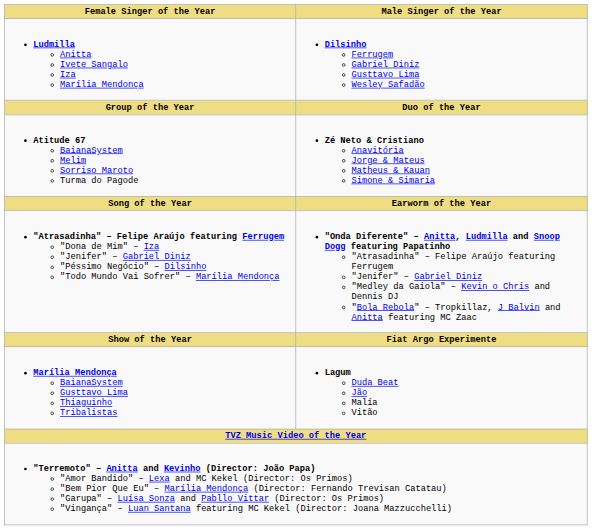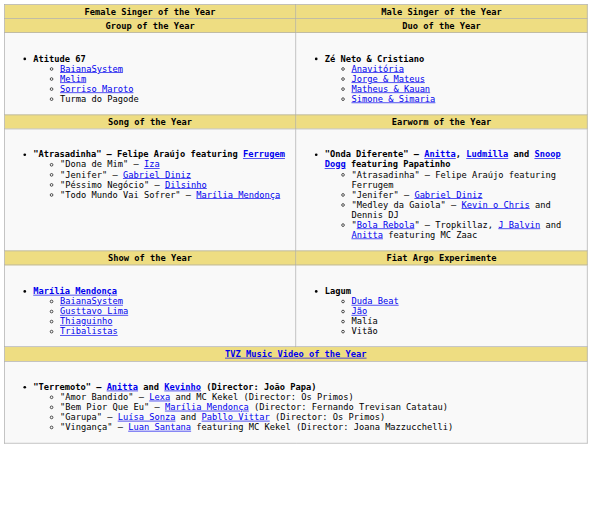 <table class="wikitable">
 <tr>
 <th style="background:#EEDD82;width:50%">Female Singer of the Year</th>
 <th style="background:#EEDD82;width:50%"><strong>Male Singer of the Year</strong></th>
-</tr>
-<tr>
-<td valign="top"><br><ul><li><strong><a href='#'>Ludmilla</a></strong><ul><li><a href='#'>Anitta</a></li><li><a href='#'>Ivete Sangalo</a></li><li><a href='#'>Iza</a></li><li><a href='#'>Marília Mendonça</a></li></ul></li></ul></td>
-<td valign="top"><br><ul><li><strong><a href='#'>Dilsinho</a></strong><ul><li><a href='#'>Ferrugem</a></li><li><a href='#'>Gabriel Diniz</a></li><li><a href='#'>Gusttavo Lima</a></li><li><a href='#'>Wesley Safadão</a></li></ul></li></ul></td>
 </tr>
 <tr>
 <th style="background:#EEDD82;width:50%">Group of the Year</th>
 <th style="background:#EEDD82;width:50%"><strong>Duo of the Year</strong></th>
 </tr>
 <tr>
 <td valign="top"><br><ul><li><strong>Atitude 67</strong><ul><li><a href='#'>BaianaSystem</a></li><li><a href='#'>Melim</a></li><li><a href='#'>Sorriso Maroto</a></li><li>Turma do Pagode</li></ul></li></ul></td>
 <td valign="top"><br><ul><li><strong>Zé Neto & Cristiano</strong><ul><li><a href='#'>Anavitória</a></li><li><a href='#'>Jorge & Mateus</a></li><li><a href='#'>Matheus & Kauan</a></li><li><a href='#'>Simone & Simaria</a></li></ul></li></ul></td>
 </tr>
 <tr>
 <th style="background:#EEDD82;width:50%">Song of the Year</th>
 <th style="background:#EEDD82;width:50%">Earworm of the Year</th>
 </tr>
 <tr>
 <td valign="top"><br><ul><li><strong>"Atrasadinha" – Felipe Araújo featuring <a href='#'>Ferrugem</a></strong><ul><li>"Dona de Mim" – <a href='#'>Iza</a></li><li>"Jenifer" – <a href='#'>Gabriel Diniz</a></li><li>"Péssimo Negócio" – <a href='#'>Dilsinho</a></li><li>"Todo Mundo Vai Sofrer" – <a href='#'>Marília Mendonça</a></li></ul></li></ul></td>
 <td valign="top"><br><ul><li><strong>"Onda Diferente" – <a href='#'>Anitta</a>, <a href='#'>Ludmilla</a> and <a href='#'>Snoop Dogg</a> featuring Papatinho</strong><ul><li>"Atrasadinha" – Felipe Araújo featuring Ferrugem</li><li>"Jenifer" – <a href='#'>Gabriel Diniz</a></li><li>"Medley da Gaiola" – <a href='#'>Kevin o Chris</a> and Dennis DJ</li><li>"<a href='#'>Bola Rebola</a>" – Tropkillaz, <a href='#'>J Balvin</a> and <a href='#'>Anitta</a> featuring MC Zaac</li></ul></li></ul></td>
 </tr>
 <tr>
 <th style="background:#EEDD82;width:50%">Show of the Year</th>
 <th style="background:#EEDD82;width:50%">Fiat Argo Experimente</th>
 </tr>
 <tr>
 <td valign="top"><br><ul><li><strong><a href='#'>Marília Mendonça</a></strong><ul><li><a href='#'>BaianaSystem</a></li><li><a href='#'>Gusttavo Lima</a></li><li><a href='#'>Thiaguinho</a></li><li><a href='#'>Tribalistas</a></li></ul></li></ul></td>
 <td valign="top"><br><ul><li><strong>Lagum</strong><ul><li><a href='#'>Duda Beat</a></li><li><a href='#'>Jão</a></li><li>Malía</li><li>Vitão</li></ul></li></ul></td>
 </tr>
 <tr>
 <th colspan="2" style="background:#EEDD82;width:50%"><a href='#'>TVZ Music Video of the Year</a></th>
 </tr>
 <tr>
 <td colspan="2" valign="top"><br><ul><li><strong>"Terremoto" – <a href='#'>Anitta</a> and <a href='#'>Kevinho</a> (Director: João Papa)</strong><ul><li>"Amor Bandido" – <a href='#'>Lexa</a> and MC Kekel (Director: Os Primos)</li><li>"Bem Pior Que Eu" – <a href='#'>Marília Mendonça</a> (Director: Fernando Trevisan Catatau)</li><li>"Garupa" – <a href='#'>Luísa Sonza</a> and <a href='#'>Pabllo Vittar</a> (Director: Os Primos)</li><li>"Vingança" – <a href='#'>Luan Santana</a> featuring MC Kekel (Director: Joana Mazzucchelli)</li></ul></li></ul></td>
 </tr>
 </table>
